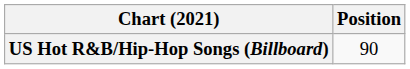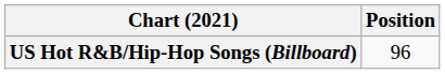 <table class="wikitable plainrowheaders" style="text-align:center">
 <tr>
 <th scope="col">Chart (2021)</th>
 <th scope="col">Position</th>
 </tr>
 <tr>
 <th scope="row">US Hot R&B/Hip-Hop Songs (<em>Billboard</em>)</th>
-<td>90</td>
+<td>96</td>
 </tr>
 </table>
